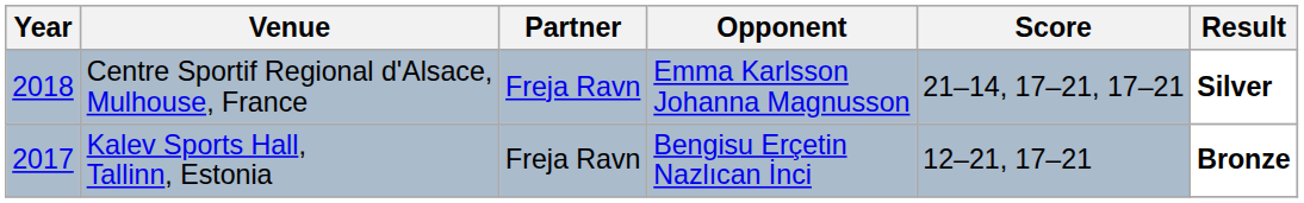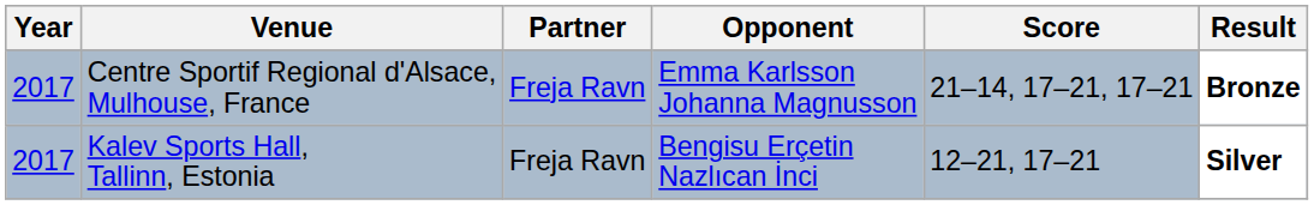 <table class="sortable wikitable" style="font-size: 90%;">
 <tr>
 <th>Year</th>
 <th>Venue</th>
 <th>Partner</th>
 <th>Opponent</th>
 <th>Score</th>
 <th>Result</th>
 </tr>
 <tr style="background:#AABBCC">
-<td align="center"><a href='#'>2018</a></td>
+<td align="center"><a href='#'>2017</a></td>
 <td align="left">Centre Sportif Regional d'Alsace,<br><a href='#'>Mulhouse</a>, France</td>
 <td align="left"> <a href='#'>Freja Ravn</a></td>
 <td align="left"> <a href='#'>Emma Karlsson</a><br> <a href='#'>Johanna Magnusson</a></td>
 <td align="left">21–14, 17–21, 17–21</td>
-<td style="text-align:left; background:white"> <strong>Silver</strong></td>
+<td style="text-align:left; background:white"> <strong>Bronze</strong></td>
 </tr>
 <tr style="background:#AABBCC">
 <td align="center"><a href='#'>2017</a></td>
 <td align="left"><a href='#'>Kalev Sports Hall</a>,<br><a href='#'>Tallinn</a>, Estonia</td>
 <td align="left"> Freja Ravn</td>
 <td align="left"> <a href='#'>Bengisu Erçetin</a><br> <a href='#'>Nazlıcan İnci</a></td>
 <td align="left">12–21, 17–21</td>
-<td style="text-align:left; background:white"> <strong>Bronze</strong></td>
+<td style="text-align:left; background:white"> <strong>Silver</strong></td>
 </tr>
 </table>
